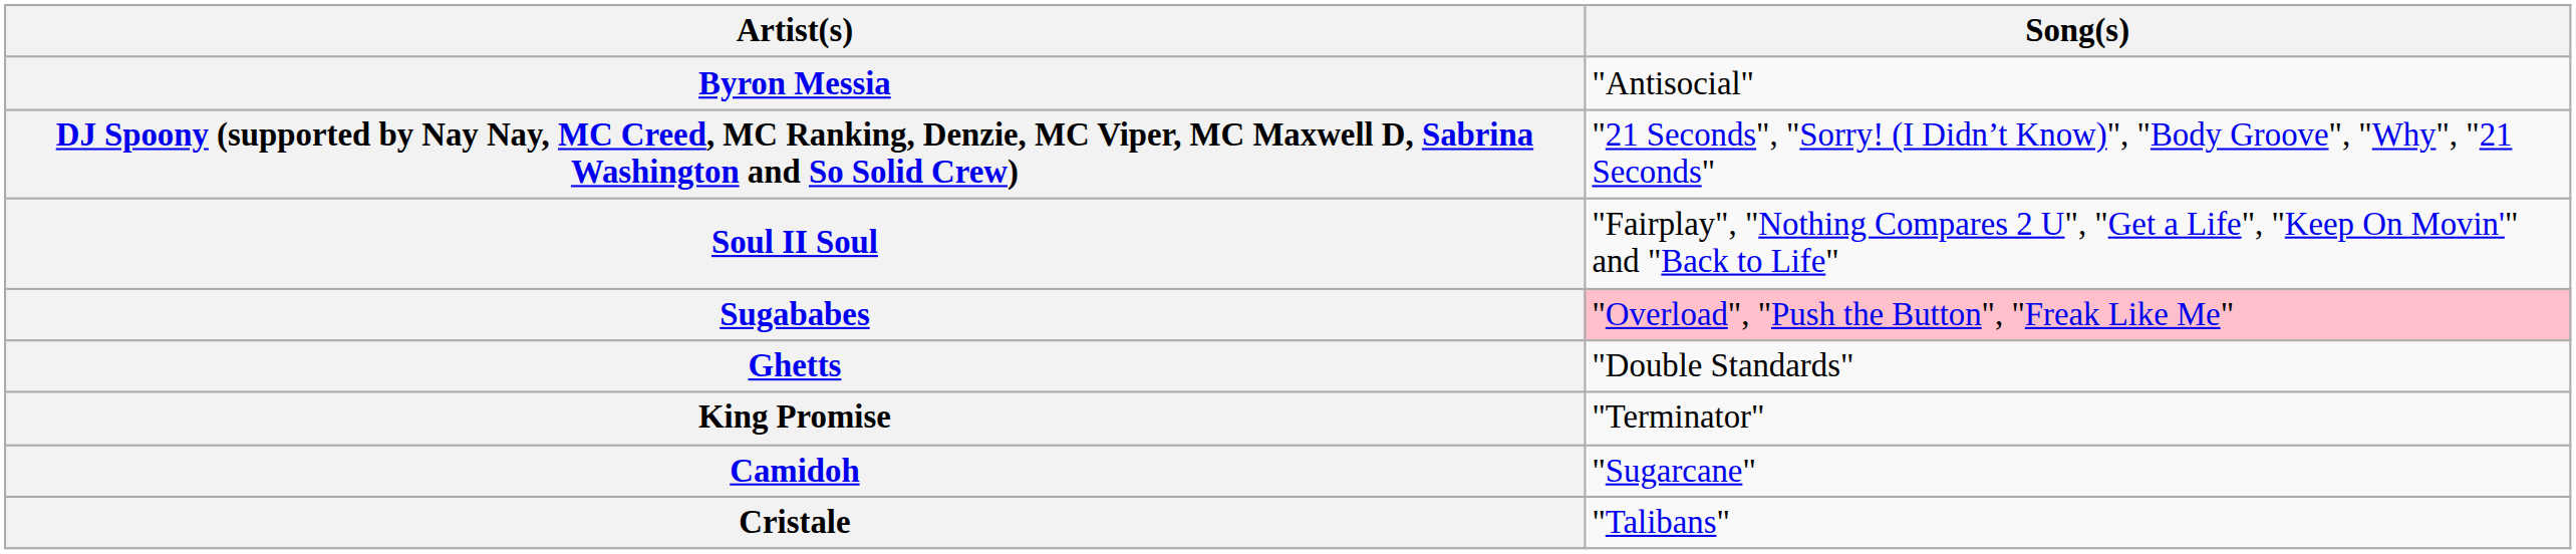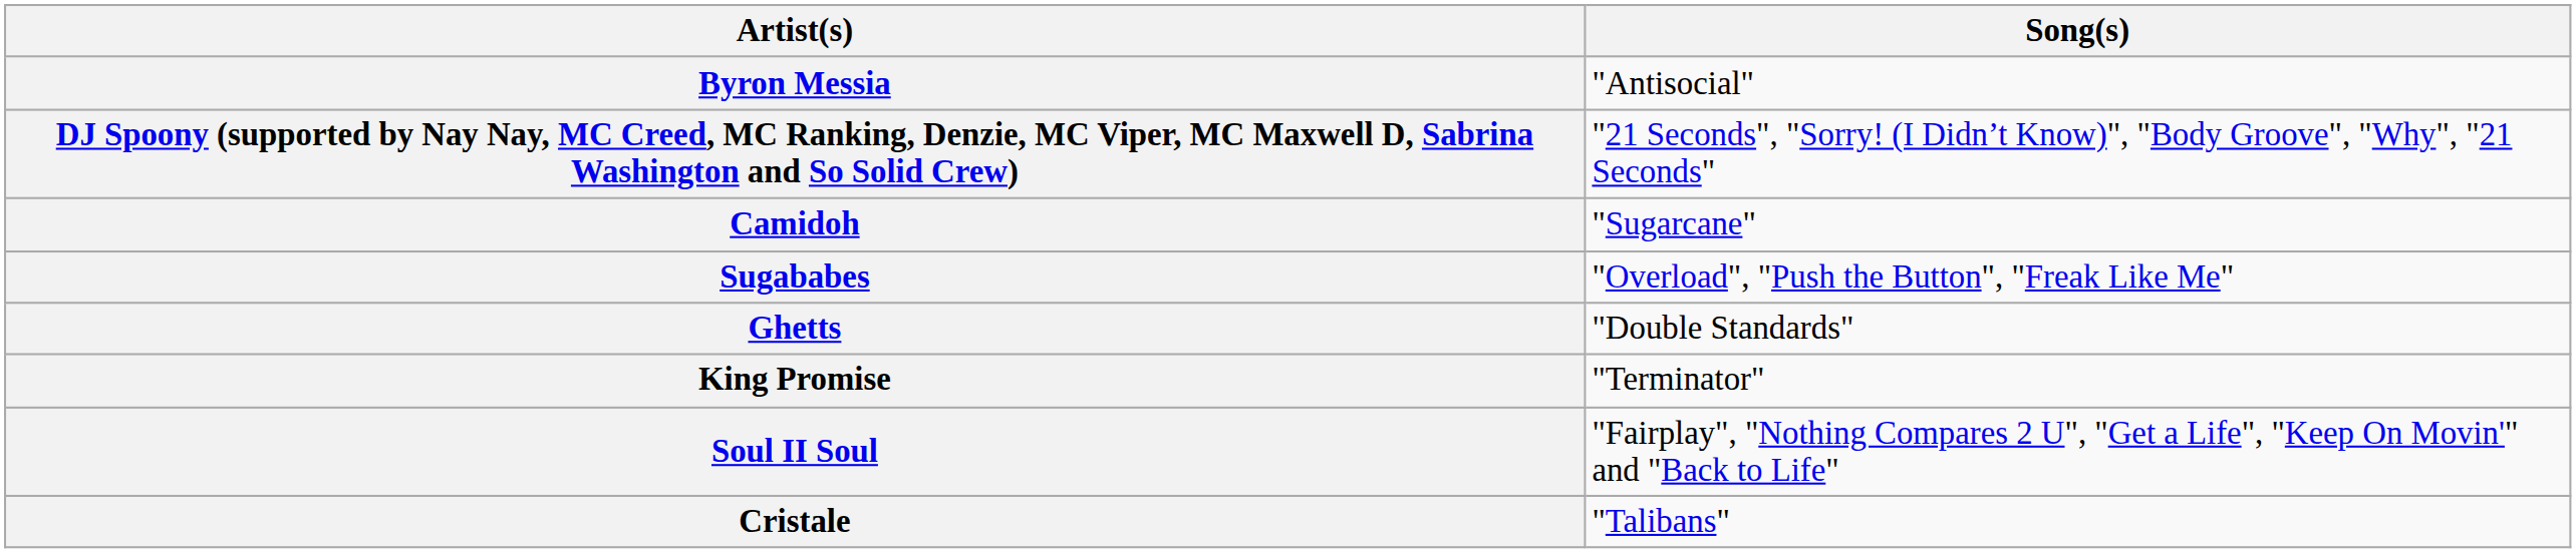 <table class="wikitable plainrowheaders">
 <tr>
 <th scope="col">Artist(s)</th>
 <th scope="col">Song(s)</th>
 </tr>
 <tr>
 <th scope="row"><a href='#'>Byron Messia</a></th>
 <td>"Antisocial"</td>
 </tr>
 <tr>
 <th scope="row"><a href='#'>DJ Spoony</a> (supported by Nay Nay, <a href='#'>MC Creed</a>, MC Ranking, Denzie, MC Viper, MC Maxwell D, <a href='#'>Sabrina Washington</a> and <a href='#'>So Solid Crew</a>)</th>
 <td>"<a href='#'>21 Seconds</a>", "<a href='#'>Sorry! (I Didn’t Know)</a>", "<a href='#'>Body Groove</a>", "<a href='#'>Why</a>", "<a href='#'>21 Seconds</a>"</td>
 </tr>
 <tr>
-<th scope="row"><a href='#'>Soul II Soul</a></th>
-<td>"Fairplay", "<a href='#'>Nothing Compares 2 U</a>", "<a href='#'>Get a Life</a>", "<a href='#'>Keep On Movin'</a>" and "<a href='#'>Back to Life</a>"</td>
+<th scope="row"><a href='#'>Camidoh</a></th>
+<td>"<a href='#'>Sugarcane</a>"</td>
 </tr>
 <tr>
 <th scope="row"><a href='#'>Sugababes</a></th>
-<td style="background: pink;">"<a href='#'>Overload</a>", "<a href='#'>Push the Button</a>", "<a href='#'>Freak Like Me</a>"</td>
+<td>"<a href='#'>Overload</a>", "<a href='#'>Push the Button</a>", "<a href='#'>Freak Like Me</a>"</td>
 </tr>
 <tr>
 <th scope="row"><a href='#'>Ghetts</a></th>
 <td>"Double Standards"</td>
 </tr>
 <tr>
 <th scope="row">King Promise</th>
 <td>"Terminator"</td>
 </tr>
 <tr>
-<th scope="row"><a href='#'>Camidoh</a></th>
-<td>"<a href='#'>Sugarcane</a>"</td>
+<th scope="row"><a href='#'>Soul II Soul</a></th>
+<td>"Fairplay", "<a href='#'>Nothing Compares 2 U</a>", "<a href='#'>Get a Life</a>", "<a href='#'>Keep On Movin'</a>" and "<a href='#'>Back to Life</a>"</td>
 </tr>
 <tr>
 <th scope="row">Cristale</th>
 <td>"<a href='#'>Talibans</a>"</td>
 </tr>
 </table>
